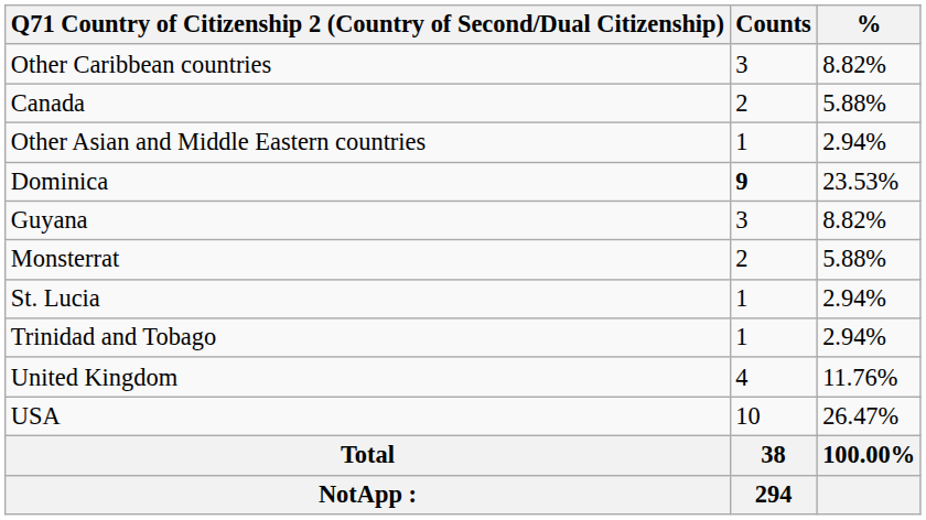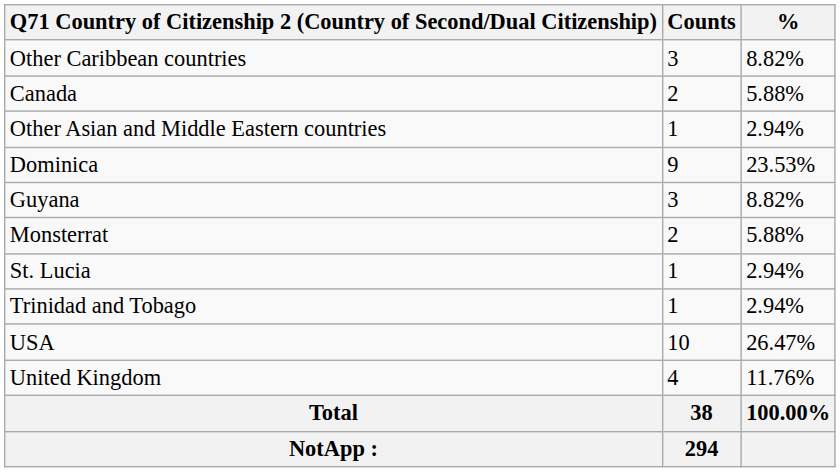 <table class="wikitable sortable">
 <tr>
 <th>Q71 Country of Citizenship 2 (Country of Second/Dual Citizenship)</th>
 <th>Counts</th>
 <th>%</th>
 </tr>
 <tr>
 <td>Other Caribbean countries</td>
 <td>3</td>
 <td>8.82%</td>
 </tr>
 <tr>
 <td>Canada</td>
 <td>2</td>
 <td>5.88%</td>
 </tr>
 <tr>
 <td>Other Asian and Middle Eastern countries</td>
 <td>1</td>
 <td>2.94%</td>
 </tr>
 <tr>
 <td>Dominica</td>
-<td><strong>9</strong></td>
+<td>9</td>
 <td>23.53%</td>
 </tr>
 <tr>
 <td>Guyana</td>
 <td>3</td>
 <td>8.82%</td>
 </tr>
 <tr>
 <td>Monsterrat</td>
 <td>2</td>
 <td>5.88%</td>
 </tr>
 <tr>
 <td>St. Lucia</td>
 <td>1</td>
 <td>2.94%</td>
 </tr>
 <tr>
 <td>Trinidad and Tobago</td>
 <td>1</td>
 <td>2.94%</td>
 </tr>
 <tr>
+<td>USA</td>
+<td>10</td>
+<td>26.47%</td>
+</tr>
+<tr>
 <td>United Kingdom</td>
 <td>4</td>
 <td>11.76%</td>
-</tr>
-<tr>
-<td>USA</td>
-<td>10</td>
-<td>26.47%</td>
 </tr>
 <tr>
 <th>Total</th>
 <th>38</th>
 <th>100.00%</th>
 </tr>
 <tr>
 <th>NotApp :</th>
 <th>294</th>
 <th></th>
 </tr>
 </table>
